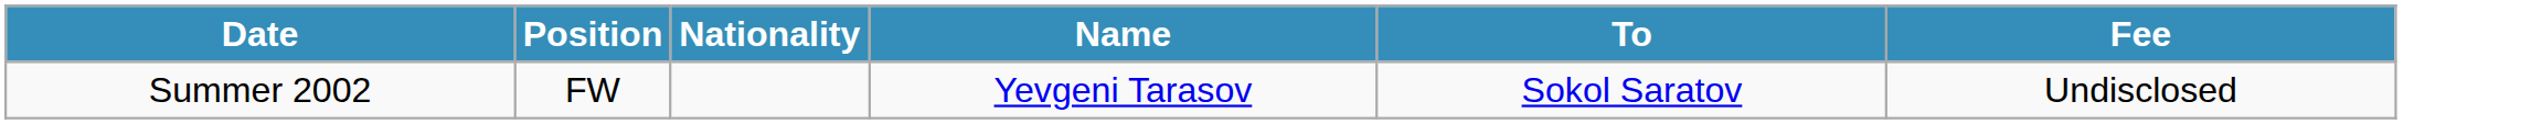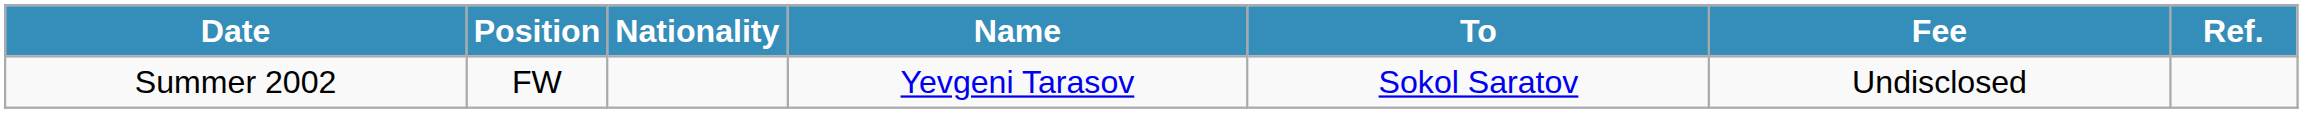 <table class="wikitable"  style="text-align:center; font-size:90%; ">
 <tr>
 <th style="background:#348EB9; color:white; width:200px;">Date</th>
 <th style="background:#348EB9; color:white; width:50px;">Position</th>
 <th style="background:#348EB9; color:white; width:50px;">Nationality</th>
 <th style="background:#348EB9; color:white; width:200px;">Name</th>
 <th style="background:#348EB9; color:white; width:200px;">To</th>
 <th style="background:#348EB9; color:white; width:200px;">Fee</th>
+<th style="background:#348EB9; color:white; width:50px;">Ref.</th>
 </tr>
 <tr>
 <td>Summer 2002</td>
 <td>FW</td>
 <td></td>
 <td><a href='#'>Yevgeni Tarasov</a></td>
 <td><a href='#'>Sokol Saratov</a></td>
 <td>Undisclosed</td>
+<td></td>
 </tr>
 </table>
